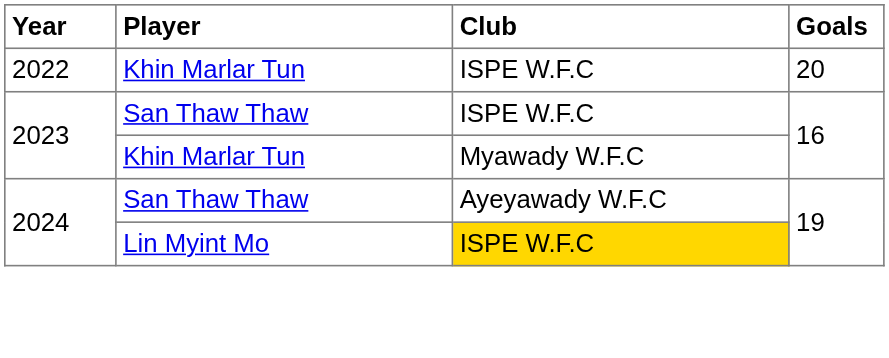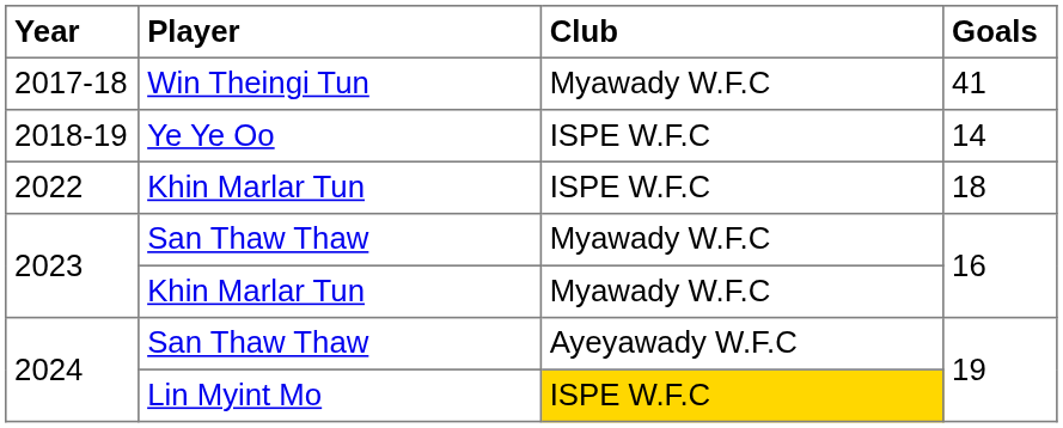 <table border="1" cellpadding="4" cellspacing="0" style="text-align:left; border-collapse:collapse;">
 <tr>
 <th style="width:60px;">Year</th>
 <th style="width:200px;">Player</th>
 <th style="width:200px;">Club</th>
 <th style="width:50px;">Goals</th>
 </tr>
 <tr>
+<td>2017-18</td>
+<td>  <a href='#'>Win Theingi Tun</a></td>
+<td>Myawady W.F.C</td>
+<td>41</td>
+</tr>
+<tr>
+<td>2018-19</td>
+<td>  <a href='#'>Ye Ye Oo</a></td>
+<td>ISPE W.F.C</td>
+<td>14</td>
+</tr>
+<tr>
 <td>2022</td>
 <td>  <a href='#'>Khin Marlar Tun</a></td>
 <td>ISPE W.F.C</td>
-<td>20</td>
+<td>18</td>
 </tr>
 <tr>
 <td rowspan="2">2023</td>
 <td>  <a href='#'>San Thaw Thaw</a></td>
-<td>ISPE W.F.C</td>
+<td>Myawady W.F.C</td>
 <td rowspan="2">16</td>
 </tr>
 <tr>
 <td>  <a href='#'>Khin Marlar Tun</a></td>
 <td>Myawady W.F.C</td>
 </tr>
 <tr>
 <td rowspan="2">2024</td>
 <td>  <a href='#'>San Thaw Thaw</a></td>
 <td>Ayeyawady W.F.C</td>
 <td rowspan="2">19</td>
 </tr>
 <tr>
 <td>  <a href='#'>Lin Myint Mo</a></td>
 <td style="background: gold;">ISPE W.F.C</td>
 </tr>
 </table>
